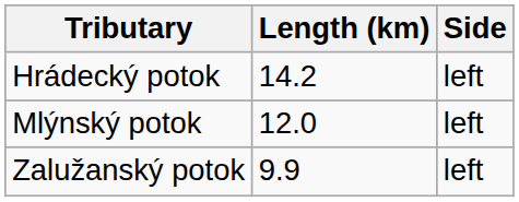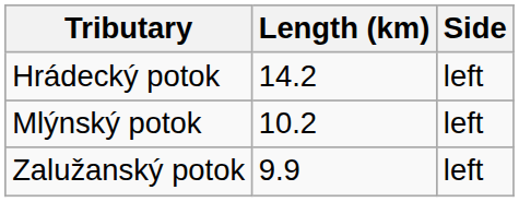 <table class="wikitable">
 <tr>
 <th>Tributary</th>
 <th>Length (km)</th>
 <th>Side</th>
 </tr>
 <tr>
 <td>Hrádecký potok</td>
 <td>14.2</td>
 <td>left</td>
 </tr>
 <tr>
 <td>Mlýnský potok</td>
-<td>12.0</td>
+<td>10.2</td>
 <td>left</td>
 </tr>
 <tr>
 <td>Zalužanský potok</td>
 <td>9.9</td>
 <td>left</td>
 </tr>
 </table>
